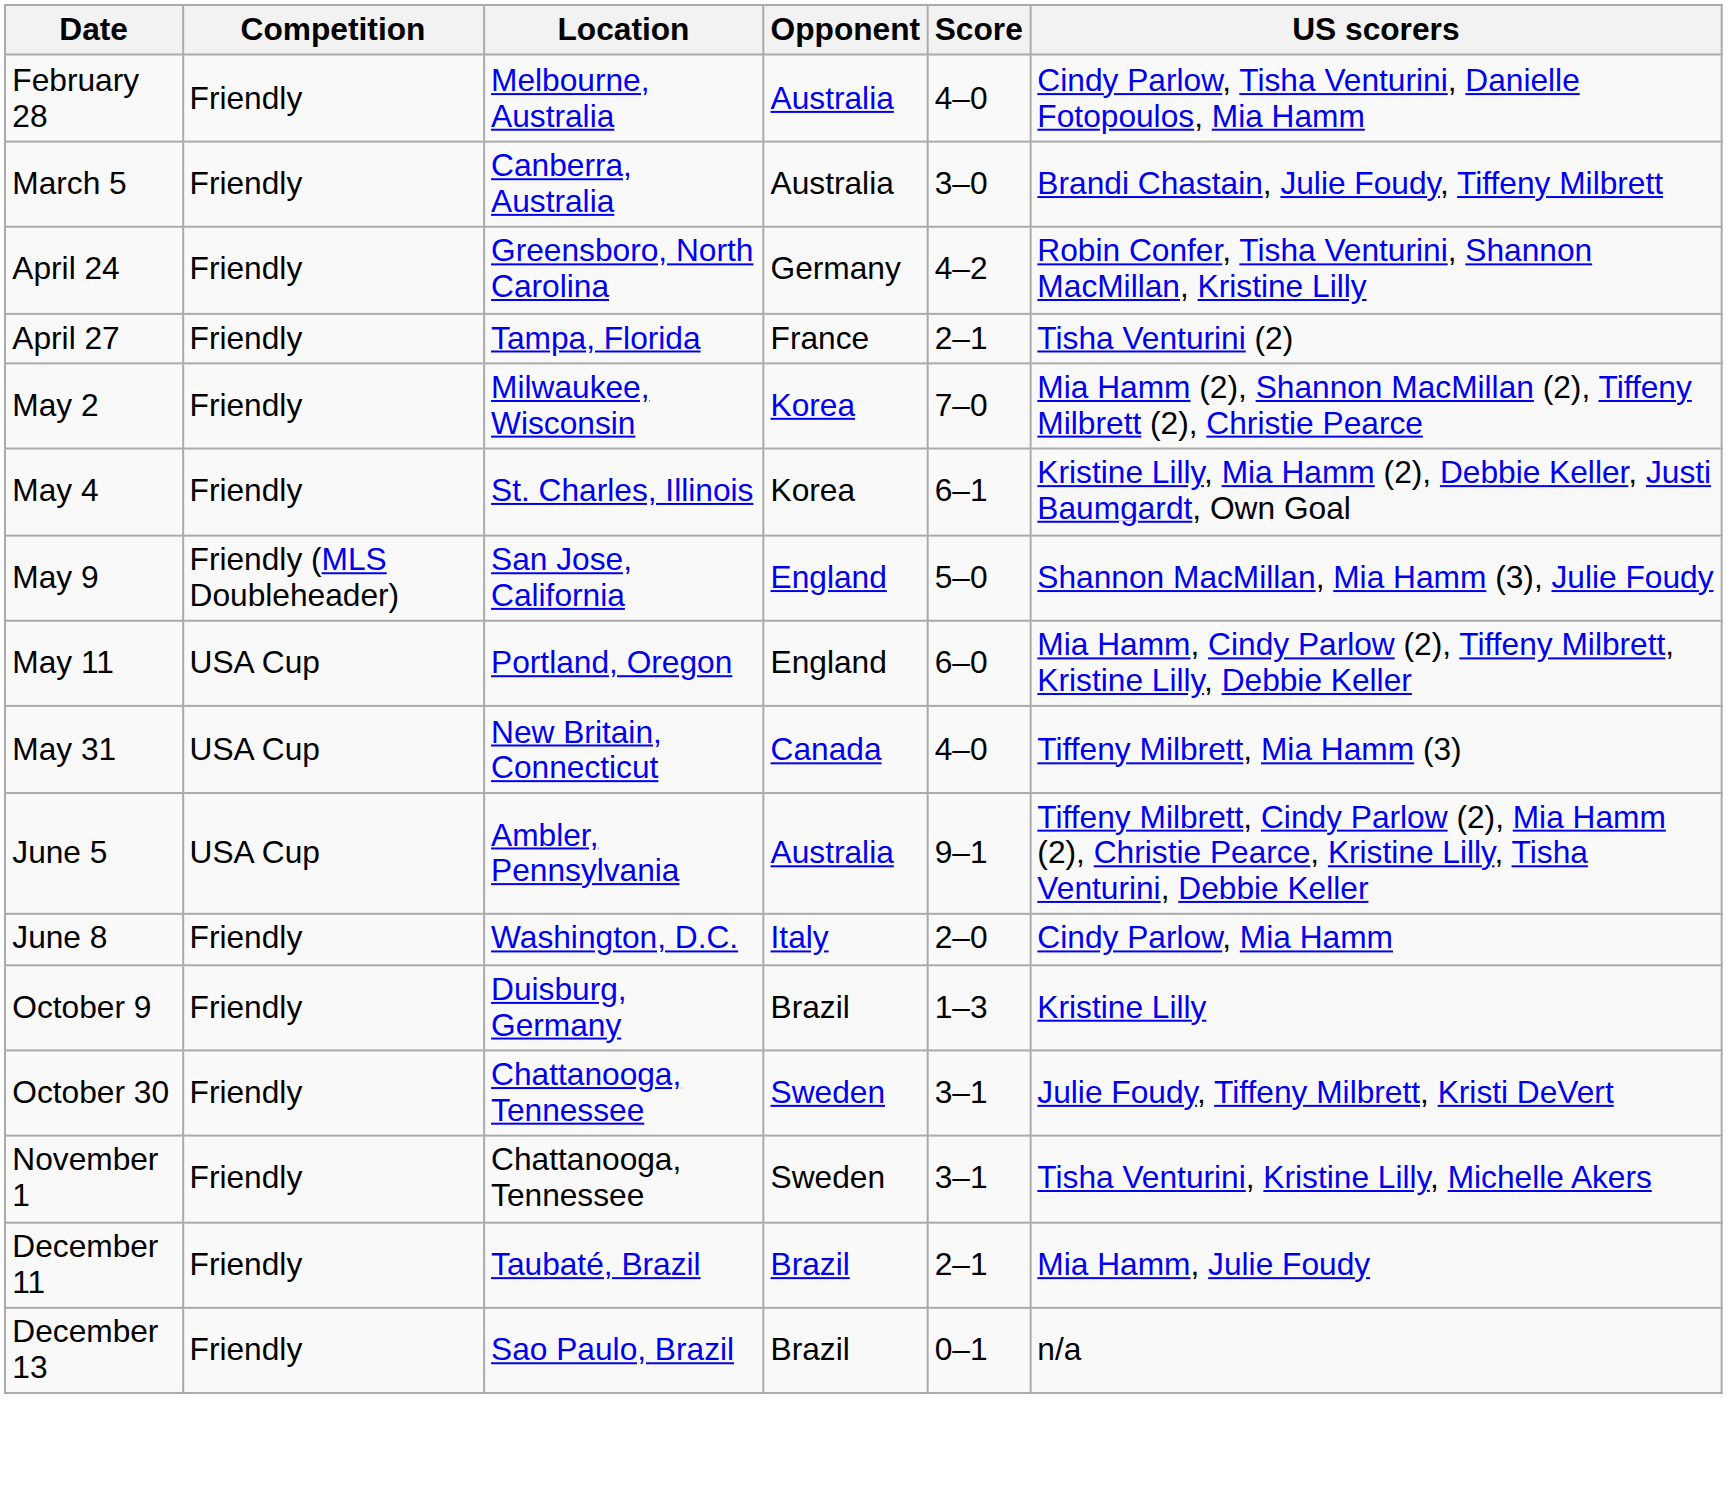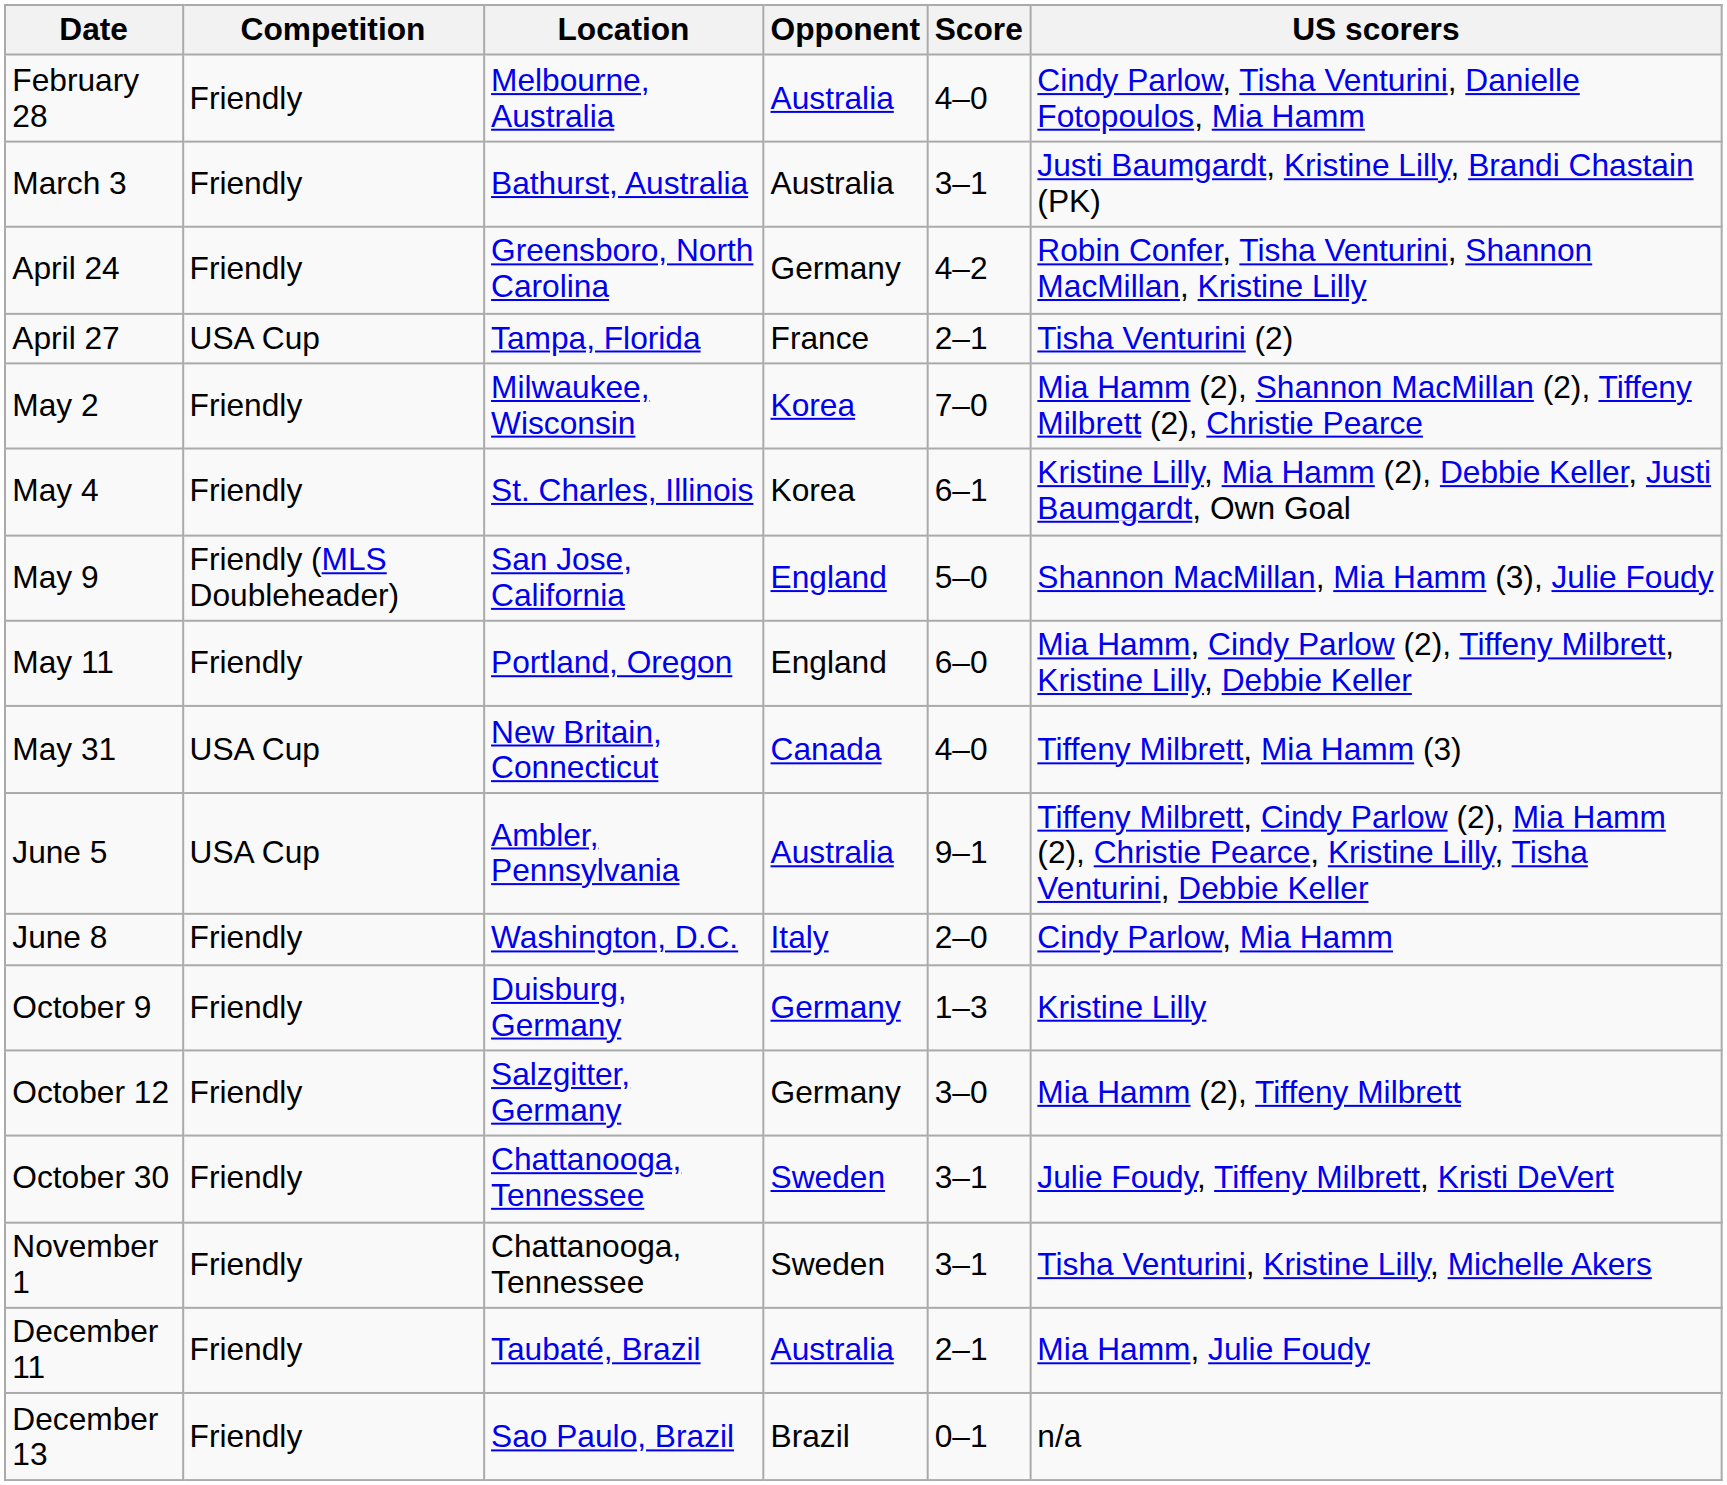 <table class="wikitable">
 <tr>
 <th>Date</th>
 <th>Competition</th>
 <th>Location</th>
 <th>Opponent</th>
 <th>Score</th>
 <th>US scorers</th>
 </tr>
 <tr>
 <td>February 28</td>
 <td>Friendly</td>
 <td><a href='#'>Melbourne, Australia</a></td>
 <td><a href='#'>Australia</a></td>
 <td>4–0</td>
 <td><a href='#'>Cindy Parlow</a>, <a href='#'>Tisha Venturini</a>, <a href='#'>Danielle Fotopoulos</a>, <a href='#'>Mia Hamm</a></td>
 </tr>
 <tr>
-<td>March 5</td>
+<td>March 3</td>
 <td>Friendly</td>
-<td><a href='#'>Canberra, Australia</a></td>
+<td><a href='#'>Bathurst, Australia</a></td>
 <td>Australia</td>
-<td>3–0</td>
-<td><a href='#'>Brandi Chastain</a>, <a href='#'>Julie Foudy</a>, <a href='#'>Tiffeny Milbrett</a></td>
+<td>3–1</td>
+<td><a href='#'>Justi Baumgardt</a>, <a href='#'>Kristine Lilly</a>, <a href='#'>Brandi Chastain</a> (PK)</td>
 </tr>
 <tr>
 <td>April 24</td>
 <td>Friendly</td>
 <td><a href='#'>Greensboro, North Carolina</a></td>
 <td>Germany</td>
 <td>4–2</td>
 <td><a href='#'>Robin Confer</a>, <a href='#'>Tisha Venturini</a>, <a href='#'>Shannon MacMillan</a>, <a href='#'>Kristine Lilly</a></td>
 </tr>
 <tr>
 <td>April 27</td>
-<td>Friendly</td>
+<td>USA Cup</td>
 <td><a href='#'>Tampa, Florida</a></td>
 <td>France</td>
 <td>2–1</td>
 <td><a href='#'>Tisha Venturini</a> (2)</td>
 </tr>
 <tr>
 <td>May 2</td>
 <td>Friendly</td>
 <td><a href='#'>Milwaukee, Wisconsin</a></td>
 <td><a href='#'>Korea</a></td>
 <td>7–0</td>
 <td><a href='#'>Mia Hamm</a> (2), <a href='#'>Shannon MacMillan</a> (2), <a href='#'>Tiffeny Milbrett</a> (2), <a href='#'>Christie Pearce</a></td>
 </tr>
 <tr>
 <td>May 4</td>
 <td>Friendly</td>
 <td><a href='#'>St. Charles, Illinois</a></td>
 <td>Korea</td>
 <td>6–1</td>
 <td><a href='#'>Kristine Lilly</a>, <a href='#'>Mia Hamm</a> (2), <a href='#'>Debbie Keller</a>, <a href='#'>Justi Baumgardt</a>, Own Goal</td>
 </tr>
 <tr>
 <td>May 9</td>
 <td>Friendly (<a href='#'>MLS</a> Doubleheader)</td>
 <td><a href='#'>San Jose, California</a></td>
 <td><a href='#'>England</a></td>
 <td>5–0</td>
 <td><a href='#'>Shannon MacMillan</a>, <a href='#'>Mia Hamm</a> (3), <a href='#'>Julie Foudy</a></td>
 </tr>
 <tr>
 <td>May 11</td>
-<td>USA Cup</td>
+<td>Friendly</td>
 <td><a href='#'>Portland, Oregon</a></td>
 <td>England</td>
 <td>6–0</td>
 <td><a href='#'>Mia Hamm</a>, <a href='#'>Cindy Parlow</a> (2), <a href='#'>Tiffeny Milbrett</a>, <a href='#'>Kristine Lilly</a>, <a href='#'>Debbie Keller</a></td>
 </tr>
 <tr>
 <td>May 31</td>
 <td>USA Cup</td>
 <td><a href='#'>New Britain, Connecticut</a></td>
 <td><a href='#'>Canada</a></td>
 <td>4–0</td>
 <td><a href='#'>Tiffeny Milbrett</a>, <a href='#'>Mia Hamm</a> (3)</td>
 </tr>
 <tr>
 <td>June 5</td>
 <td>USA Cup</td>
 <td><a href='#'>Ambler, Pennsylvania</a></td>
 <td><a href='#'>Australia</a></td>
 <td>9–1</td>
 <td><a href='#'>Tiffeny Milbrett</a>, <a href='#'>Cindy Parlow</a> (2), <a href='#'>Mia Hamm</a> (2), <a href='#'>Christie Pearce</a>, <a href='#'>Kristine Lilly</a>, <a href='#'>Tisha Venturini</a>, <a href='#'>Debbie Keller</a></td>
 </tr>
 <tr>
 <td>June 8</td>
 <td>Friendly</td>
 <td><a href='#'>Washington, D.C.</a></td>
 <td><a href='#'>Italy</a></td>
 <td>2–0</td>
 <td><a href='#'>Cindy Parlow</a>, <a href='#'>Mia Hamm</a></td>
 </tr>
 <tr>
 <td>October 9</td>
 <td>Friendly</td>
 <td><a href='#'>Duisburg, Germany</a></td>
-<td>Brazil</td>
+<td><a href='#'>Germany</a></td>
 <td>1–3</td>
 <td><a href='#'>Kristine Lilly</a></td>
+</tr>
+<tr>
+<td>October 12</td>
+<td>Friendly</td>
+<td><a href='#'>Salzgitter, Germany</a></td>
+<td>Germany</td>
+<td>3–0</td>
+<td><a href='#'>Mia Hamm</a> (2), <a href='#'>Tiffeny Milbrett</a></td>
 </tr>
 <tr>
 <td>October 30</td>
 <td>Friendly</td>
 <td><a href='#'>Chattanooga, Tennessee</a></td>
 <td><a href='#'>Sweden</a></td>
 <td>3–1</td>
 <td><a href='#'>Julie Foudy</a>, <a href='#'>Tiffeny Milbrett</a>, <a href='#'>Kristi DeVert</a></td>
 </tr>
 <tr>
 <td>November 1</td>
 <td>Friendly</td>
 <td>Chattanooga, Tennessee</td>
 <td>Sweden</td>
 <td>3–1</td>
 <td><a href='#'>Tisha Venturini</a>, <a href='#'>Kristine Lilly</a>, <a href='#'>Michelle Akers</a></td>
 </tr>
 <tr>
 <td>December 11</td>
 <td>Friendly</td>
 <td><a href='#'>Taubaté, Brazil</a></td>
-<td><a href='#'>Brazil</a></td>
+<td><a href='#'>Australia</a></td>
 <td>2–1</td>
 <td><a href='#'>Mia Hamm</a>, <a href='#'>Julie Foudy</a></td>
 </tr>
 <tr>
 <td>December 13</td>
 <td>Friendly</td>
 <td><a href='#'>Sao Paulo, Brazil</a></td>
 <td>Brazil</td>
 <td>0–1</td>
 <td>n/a</td>
 </tr>
 </table>
